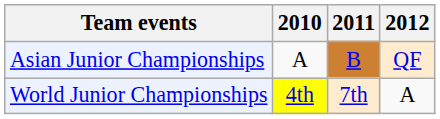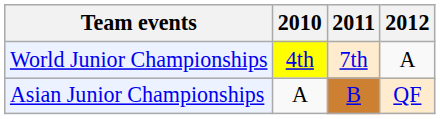 <table class="wikitable" style="font-size: 90%; text-align:center">
 <tr>
 <th>Team events</th>
 <th>2010</th>
 <th>2011</th>
 <th>2012</th>
 </tr>
 <tr>
+<td bgcolor="#ECF2FF"; align="left"><a href='#'>World Junior Championships</a></td>
+<td bgcolor=FFFF00><a href='#'>4th</a></td>
+<td bgcolor=FFEBCD><a href='#'>7th</a></td>
+<td>A</td>
+</tr>
+<tr>
 <td bgcolor="#ECF2FF"; align="left"><a href='#'>Asian Junior Championships</a></td>
 <td>A</td>
 <td bgcolor=CD7F32><a href='#'>B</a></td>
 <td bgcolor=FFEBCD><a href='#'>QF</a></td>
 </tr>
-<tr>
-<td bgcolor="#ECF2FF"; align="left"><a href='#'>World Junior Championships</a></td>
-<td bgcolor=FFFF00><a href='#'>4th</a></td>
-<td bgcolor=FFEBCD><a href='#'>7th</a></td>
-<td>A</td>
-</tr>
 </table>
